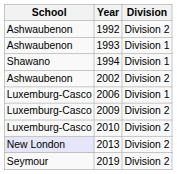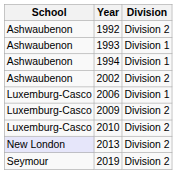 <table class="wikitable">
 <tr>
 <th>School</th>
 <th>Year</th>
 <th>Division</th>
 </tr>
 <tr>
 <td>Ashwaubenon</td>
 <td>1992</td>
 <td>Division 2</td>
 </tr>
 <tr>
 <td>Ashwaubenon</td>
 <td>1993</td>
 <td>Division 1</td>
 </tr>
 <tr>
-<td>Shawano</td>
+<td>Ashwaubenon</td>
 <td>1994</td>
 <td>Division 1</td>
 </tr>
 <tr>
 <td>Ashwaubenon</td>
 <td>2002</td>
 <td>Division 2</td>
 </tr>
 <tr>
 <td>Luxemburg-Casco</td>
 <td>2006</td>
 <td>Division 1</td>
 </tr>
 <tr>
 <td>Luxemburg-Casco</td>
 <td>2009</td>
 <td>Division 2</td>
 </tr>
 <tr>
 <td>Luxemburg-Casco</td>
 <td>2010</td>
 <td>Division 2</td>
 </tr>
 <tr>
 <td style="background: lavender;">New London</td>
 <td>2013</td>
 <td>Division 2</td>
 </tr>
 <tr>
 <td>Seymour</td>
 <td>2019</td>
 <td>Division 2</td>
 </tr>
 </table>
